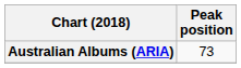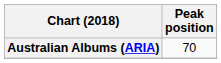 <table class="wikitable sortable plainrowheaders" style="text-align:center">
 <tr>
 <th scope="col">Chart (2018)</th>
 <th scope="col">Peak<br> position</th>
 </tr>
 <tr>
 <th scope="row">Australian Albums (<a href='#'>ARIA</a>)</th>
-<td>73</td>
+<td>70</td>
 </tr>
 <tr>
 </tr>
 <tr>
 </tr>
 <tr>
 </tr>
 <tr>
 </tr>
 </table>
